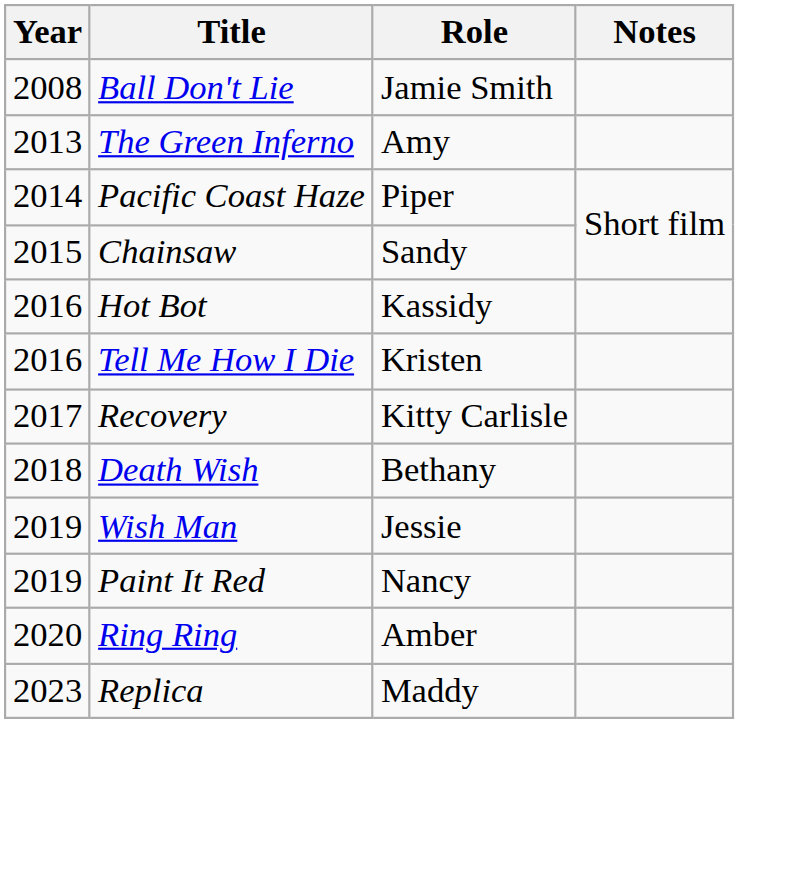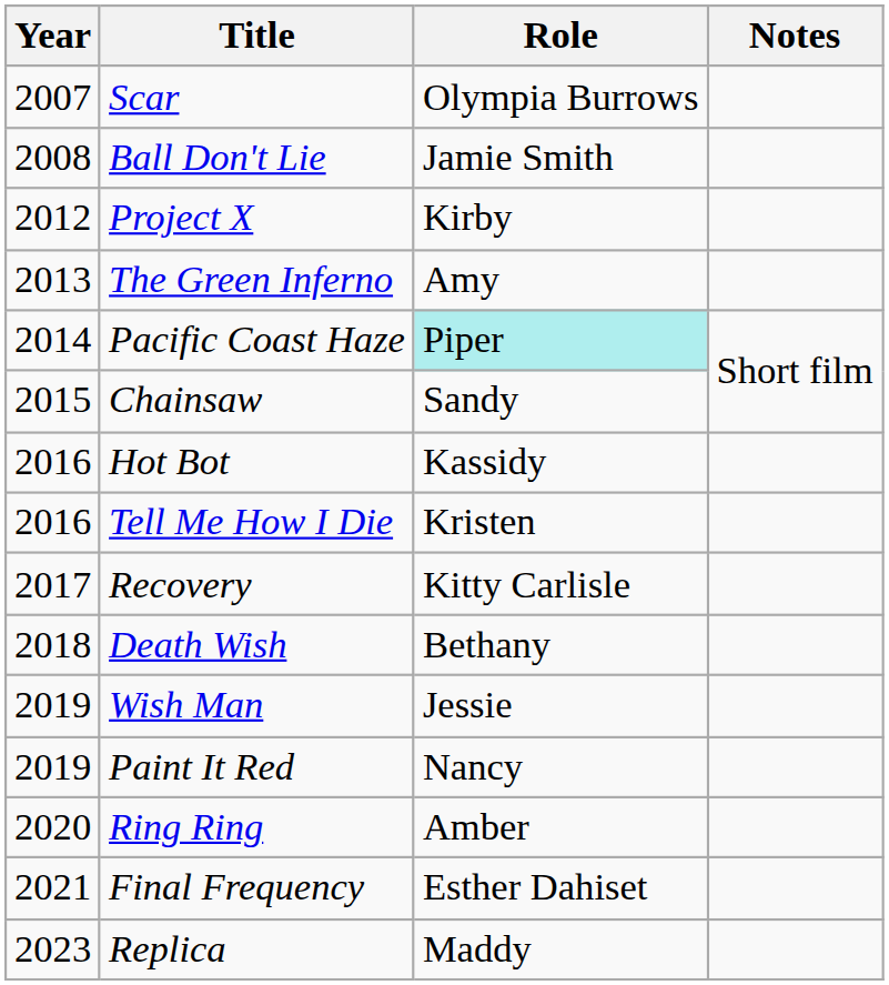 <table class="wikitable sortable">
 <tr>
 <th>Year</th>
 <th>Title</th>
 <th>Role</th>
 <th class="unsortable">Notes</th>
 </tr>
 <tr>
+<td>2007</td>
+<td><em><a href='#'>Scar</a></em></td>
+<td>Olympia Burrows</td>
+<td></td>
+</tr>
+<tr>
 <td>2008</td>
 <td><em><a href='#'>Ball Don't Lie</a></em></td>
 <td>Jamie Smith</td>
+<td></td>
+</tr>
+<tr>
+<td>2012</td>
+<td><em><a href='#'>Project X</a></em></td>
+<td>Kirby</td>
 <td></td>
 </tr>
 <tr>
 <td>2013</td>
 <td><em><a href='#'>The Green Inferno</a></em></td>
 <td>Amy</td>
 <td></td>
 </tr>
 <tr>
 <td>2014</td>
 <td><em>Pacific Coast Haze</em></td>
-<td>Piper</td>
+<td style="background: paleturquoise;">Piper</td>
 <td rowspan="2">Short film</td>
 </tr>
 <tr>
 <td>2015</td>
 <td><em>Chainsaw</em></td>
 <td>Sandy</td>
 </tr>
 <tr>
 <td>2016</td>
 <td><em>Hot Bot</em></td>
 <td>Kassidy</td>
 <td></td>
 </tr>
 <tr>
 <td>2016</td>
 <td><em><a href='#'>Tell Me How I Die</a></em></td>
 <td>Kristen</td>
 <td></td>
 </tr>
 <tr>
 <td>2017</td>
 <td><em>Recovery</em></td>
 <td>Kitty Carlisle</td>
 <td></td>
 </tr>
 <tr>
 <td>2018</td>
 <td><em><a href='#'>Death Wish</a></em></td>
 <td>Bethany</td>
 <td></td>
 </tr>
 <tr>
 <td>2019</td>
 <td><em><a href='#'>Wish Man</a></em></td>
 <td>Jessie</td>
 <td></td>
 </tr>
 <tr>
 <td>2019</td>
 <td><em>Paint It Red</em></td>
 <td>Nancy</td>
 <td></td>
 </tr>
 <tr>
 <td>2020</td>
 <td><em><a href='#'>Ring Ring</a></em></td>
 <td>Amber</td>
 <td></td>
 </tr>
 <tr>
+<td>2021</td>
+<td><em>Final Frequency</em></td>
+<td>Esther Dahiset</td>
+<td></td>
+</tr>
+<tr>
 <td>2023</td>
 <td><em>Replica</em></td>
 <td>Maddy</td>
 <td></td>
 </tr>
 </table>
